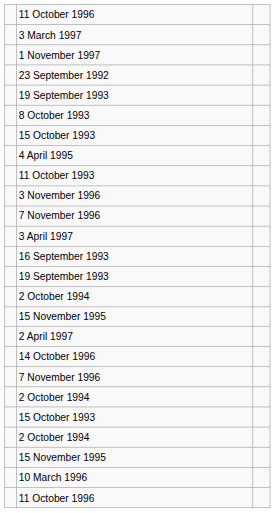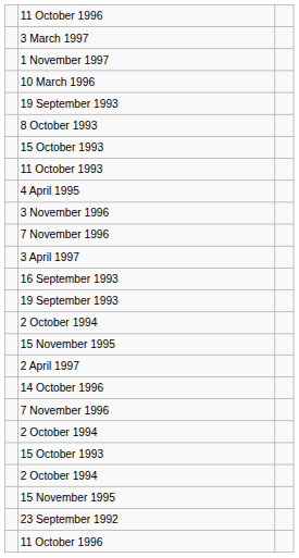 <table class="wikitable" style="font-size: 89%; float: left; width: 26em; margin-right: 1em; height: 700px">
 <tr>
 <td></td>
 <td>11 October 1996</td>
 <td></td>
 </tr>
 <tr>
 <td></td>
 <td>3 March 1997</td>
 <td> </td>
 </tr>
 <tr>
 <td></td>
 <td>1 November 1997</td>
 <td> </td>
 </tr>
 <tr>
 <td></td>
-<td>23 September 1992</td>
+<td>10 March 1996</td>
 <td> </td>
 </tr>
 <tr>
 <td></td>
 <td>19 September 1993</td>
 <td> </td>
 </tr>
 <tr>
 <td></td>
 <td>8 October 1993</td>
 <td> </td>
 </tr>
 <tr>
 <td></td>
 <td>15 October 1993</td>
 <td> </td>
 </tr>
 <tr>
 <td></td>
-<td>4 April 1995</td>
+<td>11 October 1993</td>
 <td> </td>
 </tr>
 <tr>
 <td></td>
-<td>11 October 1993</td>
+<td>4 April 1995</td>
 <td> </td>
 </tr>
 <tr>
 <td></td>
 <td>3 November 1996</td>
 <td> </td>
 </tr>
 <tr>
 <td></td>
 <td>7 November 1996</td>
 <td> </td>
 </tr>
 <tr>
 <td></td>
 <td>3 April 1997</td>
 <td> </td>
 </tr>
 <tr>
 <td></td>
 <td>16 September 1993</td>
 <td> </td>
 </tr>
 <tr>
 <td></td>
 <td>19 September 1993</td>
 <td> </td>
 </tr>
 <tr>
 <td></td>
 <td>2 October 1994</td>
 <td> </td>
 </tr>
 <tr>
 <td></td>
 <td>15 November 1995</td>
 <td> </td>
 </tr>
 <tr>
 <td></td>
 <td>2 April 1997</td>
 <td> </td>
 </tr>
 <tr>
 <td></td>
 <td>14 October 1996</td>
 <td> </td>
 </tr>
 <tr>
 <td></td>
 <td>7 November 1996</td>
 <td> </td>
 </tr>
 <tr>
 <td></td>
 <td>2 October 1994</td>
 <td> </td>
 </tr>
 <tr>
 <td></td>
 <td>15 October 1993</td>
 <td> </td>
 </tr>
 <tr>
 <td></td>
 <td>2 October 1994</td>
 <td> </td>
 </tr>
 <tr>
 <td></td>
 <td>15 November 1995</td>
 <td> </td>
 </tr>
 <tr>
 <td></td>
-<td>10 March 1996</td>
+<td>23 September 1992</td>
 <td> </td>
 </tr>
 <tr>
 <td></td>
 <td>11 October 1996</td>
 <td></td>
 </tr>
 </table>
